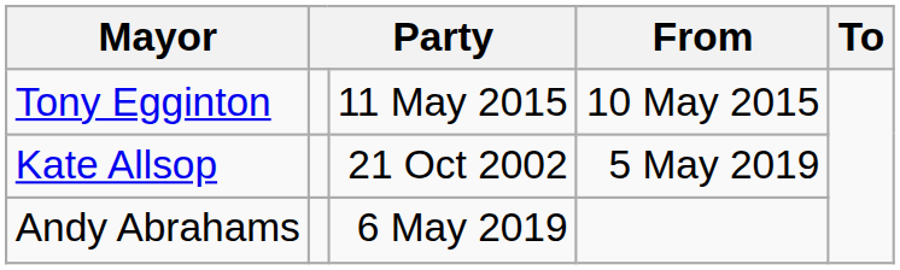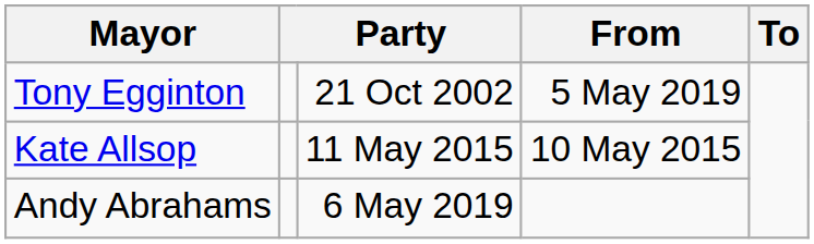 <table class=wikitable>
 <tr>
 <th>Mayor</th>
 <th colspan=2>Party</th>
 <th>From</th>
 <th>To</th>
 </tr>
 <tr>
 <td><a href='#'>Tony Egginton</a></td>
 <td></td>
-<td align=right>11 May 2015</td>
-<td align=right>10 May 2015</td>
+<td align=right>21 Oct 2002</td>
+<td align=right>5 May 2019</td>
 </tr>
 <tr>
 <td><a href='#'>Kate Allsop</a></td>
 <td></td>
-<td align=right>21 Oct 2002</td>
-<td align=right>5 May 2019</td>
+<td align=right>11 May 2015</td>
+<td align=right>10 May 2015</td>
 </tr>
 <tr>
 <td>Andy Abrahams</td>
 <td></td>
 <td align=right>6 May 2019</td>
 <td align=right></td>
 </tr>
 </table>
